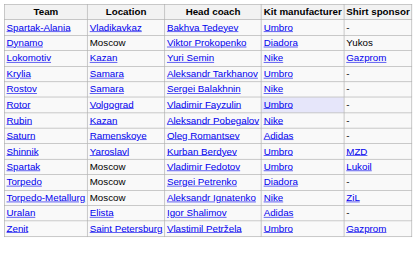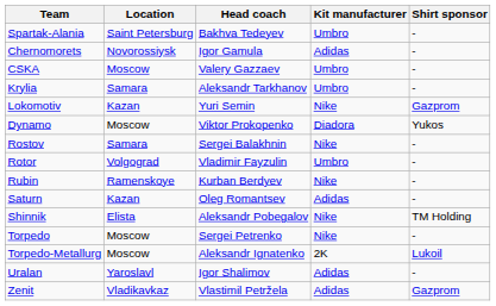 <table class="wikitable sortable" style="text-align:left">
 <tr>
 <th>Team</th>
 <th>Location</th>
 <th>Head coach</th>
 <th>Kit manufacturer</th>
 <th>Shirt sponsor</th>
 </tr>
 <tr>
 <td><a href='#'>Spartak-Alania</a></td>
-<td><a href='#'>Vladikavkaz</a></td>
+<td><a href='#'>Saint Petersburg</a></td>
 <td> <a href='#'>Bakhva Tedeyev</a></td>
 <td> <a href='#'>Umbro</a></td>
 <td>-</td>
 </tr>
 <tr>
-<td><a href='#'>Dynamo</a></td>
-<td>Moscow</td>
-<td> <a href='#'>Viktor Prokopenko</a></td>
-<td> <a href='#'>Diadora</a></td>
-<td>Yukos</td>
+<td><a href='#'>Chernomorets</a></td>
+<td><a href='#'>Novorossiysk</a></td>
+<td> <a href='#'>Igor Gamula</a> </td>
+<td> <a href='#'>Adidas</a></td>
+<td>-</td>
+</tr>
+<tr>
+<td><a href='#'>CSKA</a></td>
+<td><a href='#'>Moscow</a></td>
+<td> <a href='#'>Valery Gazzaev</a></td>
+<td> <a href='#'>Umbro</a></td>
+<td>-</td>
+</tr>
+<tr>
+<td><a href='#'>Krylia</a></td>
+<td><a href='#'>Samara</a></td>
+<td> <a href='#'>Aleksandr Tarkhanov</a></td>
+<td> <a href='#'>Umbro</a></td>
+<td>-</td>
 </tr>
 <tr>
 <td><a href='#'>Lokomotiv</a></td>
 <td><a href='#'>Kazan</a></td>
 <td> <a href='#'>Yuri Semin</a></td>
 <td> <a href='#'>Nike</a></td>
 <td><a href='#'>Gazprom</a></td>
 </tr>
 <tr>
-<td><a href='#'>Krylia</a></td>
-<td><a href='#'>Samara</a></td>
-<td> <a href='#'>Aleksandr Tarkhanov</a></td>
-<td> <a href='#'>Umbro</a></td>
-<td>-</td>
+<td><a href='#'>Dynamo</a></td>
+<td>Moscow</td>
+<td> <a href='#'>Viktor Prokopenko</a></td>
+<td> <a href='#'>Diadora</a></td>
+<td>Yukos</td>
 </tr>
 <tr>
 <td><a href='#'>Rostov</a></td>
 <td><a href='#'>Samara</a></td>
 <td> <a href='#'>Sergei Balakhnin</a></td>
 <td> <a href='#'>Nike</a></td>
 <td>-</td>
 </tr>
 <tr>
 <td><a href='#'>Rotor</a></td>
 <td><a href='#'>Volgograd</a></td>
 <td> <a href='#'>Vladimir Fayzulin</a></td>
-<td style="background: lavender;"> <a href='#'>Umbro</a></td>
+<td> <a href='#'>Umbro</a></td>
 <td>-</td>
 </tr>
 <tr>
 <td><a href='#'>Rubin</a></td>
-<td><a href='#'>Kazan</a></td>
-<td> <a href='#'>Aleksandr Pobegalov</a></td>
+<td><a href='#'>Ramenskoye</a></td>
+<td> <a href='#'>Kurban Berdyev</a></td>
 <td> <a href='#'>Nike</a></td>
 <td>-</td>
 </tr>
 <tr>
 <td><a href='#'>Saturn</a></td>
-<td><a href='#'>Ramenskoye</a></td>
+<td><a href='#'>Kazan</a></td>
 <td> <a href='#'>Oleg Romantsev</a></td>
 <td> <a href='#'>Adidas</a></td>
 <td>-</td>
 </tr>
 <tr>
 <td><a href='#'>Shinnik</a></td>
-<td><a href='#'>Yaroslavl</a></td>
-<td> <a href='#'>Kurban Berdyev</a></td>
-<td> <a href='#'>Umbro</a></td>
-<td><a href='#'>MZD</a></td>
-</tr>
-<tr>
-<td><a href='#'>Spartak</a></td>
-<td>Moscow</td>
-<td> <a href='#'>Vladimir Fedotov</a> </td>
-<td> <a href='#'>Umbro</a></td>
-<td><a href='#'>Lukoil</a></td>
+<td><a href='#'>Elista</a></td>
+<td> <a href='#'>Aleksandr Pobegalov</a></td>
+<td> <a href='#'>Nike</a></td>
+<td>TM Holding</td>
 </tr>
 <tr>
 <td><a href='#'>Torpedo</a></td>
 <td>Moscow</td>
 <td> <a href='#'>Sergei Petrenko</a></td>
-<td> <a href='#'>Diadora</a></td>
+<td> <a href='#'>Nike</a></td>
 <td>-</td>
 </tr>
 <tr>
 <td><a href='#'>Torpedo-Metallurg</a></td>
 <td>Moscow</td>
 <td> <a href='#'>Aleksandr Ignatenko</a> </td>
-<td> <a href='#'>Nike</a></td>
-<td><a href='#'>ZiL</a></td>
+<td> 2K</td>
+<td><a href='#'>Lukoil</a></td>
 </tr>
 <tr>
 <td><a href='#'>Uralan</a></td>
-<td><a href='#'>Elista</a></td>
+<td><a href='#'>Yaroslavl</a></td>
 <td> <a href='#'>Igor Shalimov</a></td>
 <td> <a href='#'>Adidas</a></td>
 <td>-</td>
 </tr>
 <tr>
 <td><a href='#'>Zenit</a></td>
-<td><a href='#'>Saint Petersburg</a></td>
+<td><a href='#'>Vladikavkaz</a></td>
 <td> <a href='#'>Vlastimil Petržela</a></td>
-<td> <a href='#'>Umbro</a></td>
+<td> <a href='#'>Adidas</a></td>
 <td><a href='#'>Gazprom</a></td>
 </tr>
 </table>
